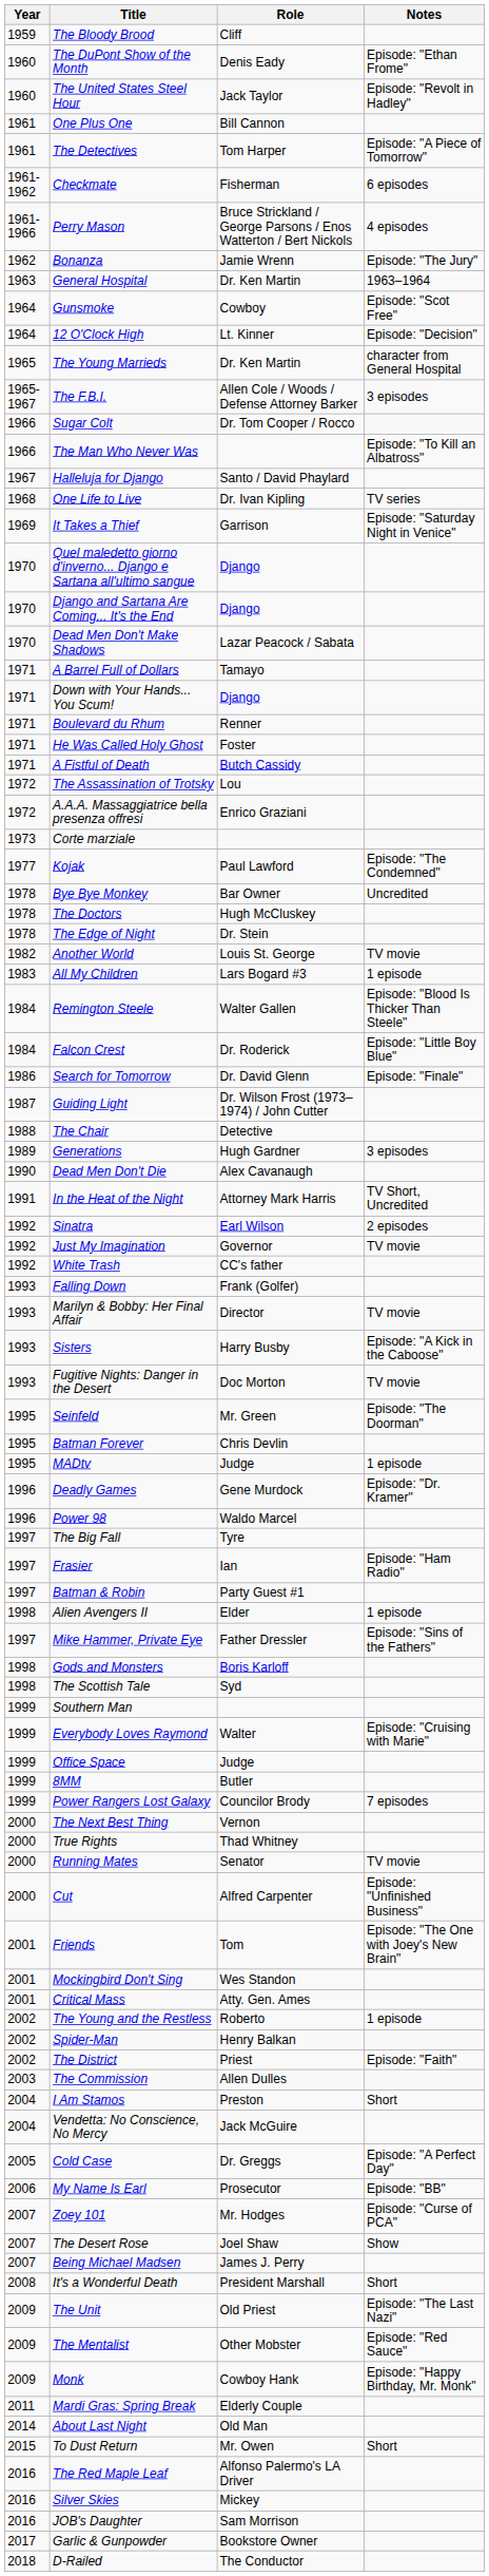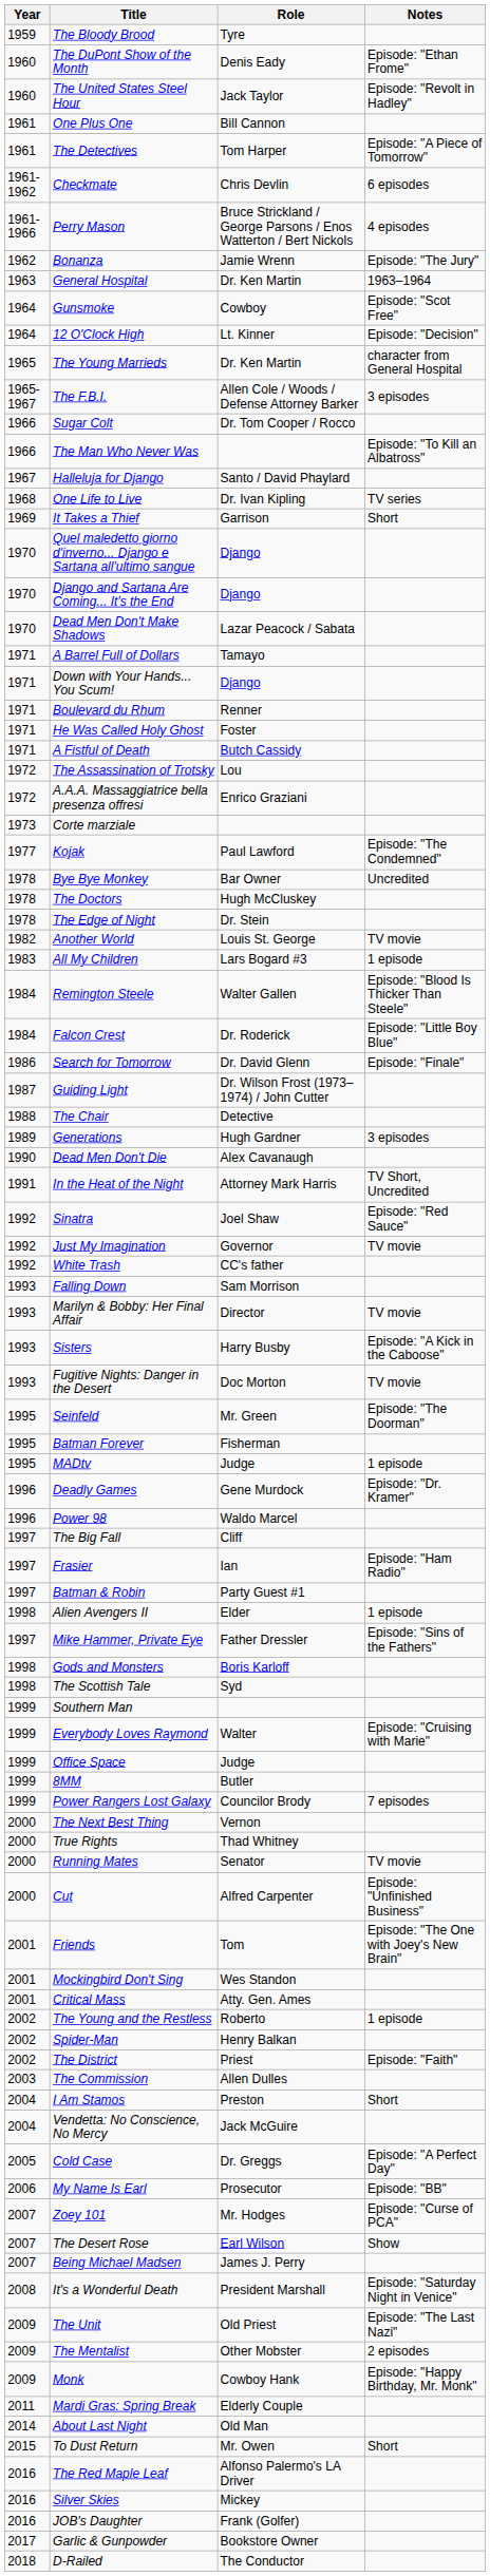 <table class="wikitable">
 <tr>
 <th>Year</th>
 <th>Title</th>
 <th>Role</th>
 <th>Notes</th>
 </tr>
 <tr>
 <td>1959</td>
 <td><em><a href='#'>The Bloody Brood</a></em></td>
-<td>Cliff</td>
+<td>Tyre</td>
 <td></td>
 </tr>
 <tr>
 <td>1960</td>
 <td><em><a href='#'>The DuPont Show of the Month</a></em></td>
 <td>Denis Eady</td>
 <td>Episode: "Ethan Frome"</td>
 </tr>
 <tr>
 <td>1960</td>
 <td><em><a href='#'>The United States Steel Hour</a></em></td>
 <td>Jack Taylor</td>
 <td>Episode: "Revolt in Hadley"</td>
 </tr>
 <tr>
 <td>1961</td>
 <td><em><a href='#'>One Plus One</a></em></td>
 <td>Bill Cannon</td>
 <td></td>
 </tr>
 <tr>
 <td>1961</td>
 <td><em><a href='#'>The Detectives</a></em></td>
 <td>Tom Harper</td>
 <td>Episode: "A Piece of Tomorrow"</td>
 </tr>
 <tr>
 <td>1961-1962</td>
 <td><em><a href='#'>Checkmate</a></em></td>
-<td>Fisherman</td>
+<td>Chris Devlin</td>
 <td>6 episodes</td>
 </tr>
 <tr>
 <td>1961-1966</td>
 <td><em><a href='#'>Perry Mason</a></em></td>
 <td>Bruce Strickland / George Parsons / Enos Watterton / Bert Nickols</td>
 <td>4 episodes</td>
 </tr>
 <tr>
 <td>1962</td>
 <td><em><a href='#'>Bonanza</a></em></td>
 <td>Jamie Wrenn</td>
 <td>Episode: "The Jury"</td>
 </tr>
 <tr>
 <td>1963</td>
 <td><em><a href='#'>General Hospital</a></em></td>
 <td>Dr. Ken Martin</td>
 <td>1963–1964</td>
 </tr>
 <tr>
 <td>1964</td>
 <td><em><a href='#'>Gunsmoke</a></em></td>
 <td>Cowboy</td>
 <td>Episode: "Scot Free"</td>
 </tr>
 <tr>
 <td>1964</td>
 <td><em><a href='#'>12 O'Clock High</a></em></td>
 <td>Lt. Kinner</td>
 <td>Episode: "Decision"</td>
 </tr>
 <tr>
 <td>1965</td>
 <td><em><a href='#'>The Young Marrieds</a></em></td>
 <td>Dr. Ken Martin</td>
 <td>character from General Hospital</td>
 </tr>
 <tr>
 <td>1965-1967</td>
 <td><em><a href='#'>The F.B.I.</a></em></td>
 <td>Allen Cole / Woods / Defense Attorney Barker</td>
 <td>3 episodes</td>
 </tr>
 <tr>
 <td>1966</td>
 <td><em><a href='#'>Sugar Colt</a></em></td>
 <td>Dr. Tom Cooper / Rocco</td>
 <td></td>
 </tr>
 <tr>
 <td>1966</td>
 <td><em><a href='#'>The Man Who Never Was</a></em></td>
 <td></td>
 <td>Episode: "To Kill an Albatross"</td>
 </tr>
 <tr>
 <td>1967</td>
 <td><em><a href='#'>Halleluja for Django</a></em></td>
 <td>Santo / David Phaylard</td>
 <td></td>
 </tr>
 <tr>
 <td>1968</td>
 <td><em><a href='#'>One Life to Live</a></em></td>
 <td>Dr. Ivan Kipling</td>
 <td>TV series</td>
 </tr>
 <tr>
 <td>1969</td>
 <td><em><a href='#'>It Takes a Thief</a></em></td>
 <td>Garrison</td>
-<td>Episode: "Saturday Night in Venice"</td>
+<td>Short</td>
 </tr>
 <tr>
 <td>1970</td>
 <td><em><a href='#'>Quel maledetto giorno d'inverno... Django e Sartana all'ultimo sangue</a></em></td>
 <td><a href='#'>Django</a></td>
 <td></td>
 </tr>
 <tr>
 <td>1970</td>
 <td><em><a href='#'>Django and Sartana Are Coming... It's the End</a></em></td>
 <td><a href='#'>Django</a></td>
 <td></td>
 </tr>
 <tr>
 <td>1970</td>
 <td><em><a href='#'>Dead Men Don't Make Shadows</a></em></td>
 <td>Lazar Peacock / Sabata</td>
 <td></td>
 </tr>
 <tr>
 <td>1971</td>
 <td><em><a href='#'>A Barrel Full of Dollars</a></em></td>
 <td>Tamayo</td>
 <td></td>
 </tr>
 <tr>
 <td>1971</td>
 <td><em>Down with Your Hands... You Scum!</em></td>
 <td><a href='#'>Django</a></td>
 <td></td>
 </tr>
 <tr>
 <td>1971</td>
 <td><em><a href='#'>Boulevard du Rhum</a></em></td>
 <td>Renner</td>
 <td></td>
 </tr>
 <tr>
 <td>1971</td>
 <td><em><a href='#'>He Was Called Holy Ghost</a></em></td>
 <td>Foster</td>
 <td></td>
 </tr>
 <tr>
 <td>1971</td>
 <td><em><a href='#'>A Fistful of Death</a></em></td>
 <td><a href='#'>Butch Cassidy</a></td>
 <td></td>
 </tr>
 <tr>
 <td>1972</td>
 <td><em><a href='#'>The Assassination of Trotsky</a></em></td>
 <td>Lou</td>
 <td></td>
 </tr>
 <tr>
 <td>1972</td>
 <td><em>A.A.A. Massaggiatrice bella presenza offresi</em></td>
 <td>Enrico Graziani</td>
 <td></td>
 </tr>
 <tr>
 <td>1973</td>
 <td><em>Corte marziale</em></td>
 <td></td>
 <td></td>
 </tr>
 <tr>
 <td>1977</td>
 <td><em><a href='#'>Kojak</a></em></td>
 <td>Paul Lawford</td>
 <td>Episode: "The Condemned"</td>
 </tr>
 <tr>
 <td>1978</td>
 <td><em><a href='#'>Bye Bye Monkey</a></em></td>
 <td>Bar Owner</td>
 <td>Uncredited</td>
 </tr>
 <tr>
 <td>1978</td>
 <td><em><a href='#'>The Doctors</a></em></td>
 <td>Hugh McCluskey</td>
 <td></td>
 </tr>
 <tr>
 <td>1978</td>
 <td><em><a href='#'>The Edge of Night</a></em></td>
 <td>Dr. Stein</td>
 <td></td>
 </tr>
 <tr>
 <td>1982</td>
 <td><em><a href='#'>Another World</a></em></td>
 <td>Louis St. George</td>
 <td>TV movie</td>
 </tr>
 <tr>
 <td>1983</td>
 <td><em><a href='#'>All My Children</a></em></td>
 <td>Lars Bogard #3</td>
 <td>1 episode</td>
 </tr>
 <tr>
 <td>1984</td>
 <td><em><a href='#'>Remington Steele</a></em></td>
 <td>Walter Gallen</td>
 <td>Episode: "Blood Is Thicker Than Steele"</td>
 </tr>
 <tr>
 <td>1984</td>
 <td><em><a href='#'>Falcon Crest</a></em></td>
 <td>Dr. Roderick</td>
 <td>Episode: "Little Boy Blue"</td>
 </tr>
 <tr>
 <td>1986</td>
 <td><em><a href='#'>Search for Tomorrow</a></em></td>
 <td>Dr. David Glenn</td>
 <td>Episode: "Finale"</td>
 </tr>
 <tr>
 <td>1987</td>
 <td><em><a href='#'>Guiding Light</a></em></td>
 <td>Dr. Wilson Frost (1973–1974) / John Cutter</td>
 <td></td>
 </tr>
 <tr>
 <td>1988</td>
 <td><em><a href='#'>The Chair</a></em></td>
 <td>Detective</td>
 <td></td>
 </tr>
 <tr>
 <td>1989</td>
 <td><em><a href='#'>Generations</a></em></td>
 <td>Hugh Gardner</td>
 <td>3 episodes</td>
 </tr>
 <tr>
 <td>1990</td>
 <td><em><a href='#'>Dead Men Don't Die</a></em></td>
 <td>Alex Cavanaugh</td>
 <td></td>
 </tr>
 <tr>
 <td>1991</td>
 <td><em><a href='#'>In the Heat of the Night</a></em></td>
 <td>Attorney Mark Harris</td>
 <td>TV Short, Uncredited</td>
 </tr>
 <tr>
 <td>1992</td>
 <td><em><a href='#'>Sinatra</a></em></td>
-<td><a href='#'>Earl Wilson</a></td>
-<td>2 episodes</td>
+<td>Joel Shaw</td>
+<td>Episode: "Red Sauce"</td>
 </tr>
 <tr>
 <td>1992</td>
 <td><em><a href='#'>Just My Imagination</a></em></td>
 <td>Governor</td>
 <td>TV movie</td>
 </tr>
 <tr>
 <td>1992</td>
 <td><em><a href='#'>White Trash</a></em></td>
 <td>CC's father</td>
 <td></td>
 </tr>
 <tr>
 <td>1993</td>
 <td><em><a href='#'>Falling Down</a></em></td>
-<td>Frank (Golfer)</td>
+<td>Sam Morrison</td>
 <td></td>
 </tr>
 <tr>
 <td>1993</td>
 <td><em>Marilyn & Bobby: Her Final Affair</em></td>
 <td>Director</td>
 <td>TV movie</td>
 </tr>
 <tr>
 <td>1993</td>
 <td><em><a href='#'>Sisters</a></em></td>
 <td>Harry Busby</td>
 <td>Episode: "A Kick in the Caboose"</td>
 </tr>
 <tr>
 <td>1993</td>
 <td><em>Fugitive Nights: Danger in the Desert</em></td>
 <td>Doc Morton</td>
 <td>TV movie</td>
 </tr>
 <tr>
 <td>1995</td>
 <td><em><a href='#'>Seinfeld</a></em></td>
 <td>Mr. Green</td>
 <td>Episode: "The Doorman"</td>
 </tr>
 <tr>
 <td>1995</td>
 <td><em><a href='#'>Batman Forever</a></em></td>
-<td>Chris Devlin</td>
+<td>Fisherman</td>
 <td></td>
 </tr>
 <tr>
 <td>1995</td>
 <td><em><a href='#'>MADtv</a></em></td>
 <td>Judge</td>
 <td>1 episode</td>
 </tr>
 <tr>
 <td>1996</td>
 <td><em><a href='#'>Deadly Games</a></em></td>
 <td>Gene Murdock</td>
 <td>Episode: "Dr. Kramer"</td>
 </tr>
 <tr>
 <td>1996</td>
 <td><em><a href='#'>Power 98</a></em></td>
 <td>Waldo Marcel</td>
 <td></td>
 </tr>
 <tr>
 <td>1997</td>
 <td><em>The Big Fall</em></td>
-<td>Tyre</td>
+<td>Cliff</td>
 <td></td>
 </tr>
 <tr>
 <td>1997</td>
 <td><em><a href='#'>Frasier</a></em></td>
 <td>Ian</td>
 <td>Episode: "Ham Radio"</td>
 </tr>
 <tr>
 <td>1997</td>
 <td><em><a href='#'>Batman & Robin</a></em></td>
 <td>Party Guest #1</td>
 <td></td>
 </tr>
 <tr>
 <td>1998</td>
 <td><em>Alien Avengers II</em></td>
 <td>Elder</td>
 <td>1 episode</td>
 </tr>
 <tr>
 <td>1997</td>
 <td><em><a href='#'>Mike Hammer, Private Eye</a></em></td>
 <td>Father Dressler</td>
 <td>Episode: "Sins of the Fathers"</td>
 </tr>
 <tr>
 <td>1998</td>
 <td><em><a href='#'>Gods and Monsters</a></em></td>
 <td><a href='#'>Boris Karloff</a></td>
 <td></td>
 </tr>
 <tr>
 <td>1998</td>
 <td><em>The Scottish Tale</em></td>
 <td>Syd</td>
 <td></td>
 </tr>
 <tr>
 <td>1999</td>
 <td><em>Southern Man</em></td>
 <td></td>
 <td></td>
 </tr>
 <tr>
 <td>1999</td>
 <td><em><a href='#'>Everybody Loves Raymond</a></em></td>
 <td>Walter</td>
 <td>Episode: "Cruising with Marie"</td>
 </tr>
 <tr>
 <td>1999</td>
 <td><em><a href='#'>Office Space</a></em></td>
 <td>Judge</td>
 <td></td>
 </tr>
 <tr>
 <td>1999</td>
 <td><em><a href='#'>8MM</a></em></td>
 <td>Butler</td>
 <td></td>
 </tr>
 <tr>
 <td>1999</td>
 <td><em><a href='#'>Power Rangers Lost Galaxy</a></em></td>
 <td>Councilor Brody</td>
 <td>7 episodes</td>
 </tr>
 <tr>
 <td>2000</td>
 <td><em><a href='#'>The Next Best Thing</a></em></td>
 <td>Vernon</td>
 <td></td>
 </tr>
 <tr>
 <td>2000</td>
 <td><em>True Rights</em></td>
 <td>Thad Whitney</td>
 <td></td>
 </tr>
 <tr>
 <td>2000</td>
 <td><em><a href='#'>Running Mates</a></em></td>
 <td>Senator</td>
 <td>TV movie</td>
 </tr>
 <tr>
 <td>2000</td>
 <td><em><a href='#'>Cut</a></em></td>
 <td>Alfred Carpenter</td>
 <td>Episode: "Unfinished Business"</td>
 </tr>
 <tr>
 <td>2001</td>
 <td><em><a href='#'>Friends</a></em></td>
 <td>Tom</td>
 <td>Episode: "The One with Joey's New Brain"</td>
 </tr>
 <tr>
 <td>2001</td>
 <td><em><a href='#'>Mockingbird Don't Sing</a></em></td>
 <td>Wes Standon</td>
 <td></td>
 </tr>
 <tr>
 <td>2001</td>
 <td><em><a href='#'>Critical Mass</a></em></td>
 <td>Atty. Gen. Ames</td>
 <td></td>
 </tr>
 <tr>
 <td>2002</td>
 <td><em><a href='#'>The Young and the Restless</a></em></td>
 <td>Roberto</td>
 <td>1 episode</td>
 </tr>
 <tr>
 <td>2002</td>
 <td><em><a href='#'>Spider-Man</a></em></td>
 <td>Henry Balkan</td>
 <td></td>
 </tr>
 <tr>
 <td>2002</td>
 <td><em><a href='#'>The District</a></em></td>
 <td>Priest</td>
 <td>Episode: "Faith"</td>
 </tr>
 <tr>
 <td>2003</td>
 <td><em><a href='#'>The Commission</a></em></td>
 <td>Allen Dulles</td>
 <td></td>
 </tr>
 <tr>
 <td>2004</td>
 <td><em><a href='#'>I Am Stamos</a></em></td>
 <td>Preston</td>
 <td>Short</td>
 </tr>
 <tr>
 <td>2004</td>
 <td><em>Vendetta: No Conscience, No Mercy</em></td>
 <td>Jack McGuire</td>
 <td></td>
 </tr>
 <tr>
 <td>2005</td>
 <td><em><a href='#'>Cold Case</a></em></td>
 <td>Dr. Greggs</td>
 <td>Episode: "A Perfect Day"</td>
 </tr>
 <tr>
 <td>2006</td>
 <td><em><a href='#'>My Name Is Earl</a></em></td>
 <td>Prosecutor</td>
 <td>Episode: "BB"</td>
 </tr>
 <tr>
 <td>2007</td>
 <td><em><a href='#'>Zoey 101</a></em></td>
 <td>Mr. Hodges</td>
 <td>Episode: "Curse of PCA"</td>
 </tr>
 <tr>
 <td>2007</td>
 <td><em>The Desert Rose</em></td>
-<td>Joel Shaw</td>
+<td><a href='#'>Earl Wilson</a></td>
 <td>Show</td>
 </tr>
 <tr>
 <td>2007</td>
 <td><em><a href='#'>Being Michael Madsen</a></em></td>
 <td>James J. Perry</td>
 <td></td>
 </tr>
 <tr>
 <td>2008</td>
 <td><em>It's a Wonderful Death</em></td>
 <td>President Marshall</td>
-<td>Short</td>
+<td>Episode: "Saturday Night in Venice"</td>
 </tr>
 <tr>
 <td>2009</td>
 <td><em><a href='#'>The Unit</a></em></td>
 <td>Old Priest</td>
 <td>Episode: "The Last Nazi"</td>
 </tr>
 <tr>
 <td>2009</td>
 <td><em><a href='#'>The Mentalist</a></em></td>
 <td>Other Mobster</td>
-<td>Episode: "Red Sauce"</td>
+<td>2 episodes</td>
 </tr>
 <tr>
 <td>2009</td>
 <td><em><a href='#'>Monk</a></em></td>
 <td>Cowboy Hank</td>
 <td>Episode: "Happy Birthday, Mr. Monk"</td>
 </tr>
 <tr>
 <td>2011</td>
 <td><em><a href='#'>Mardi Gras: Spring Break</a></em></td>
 <td>Elderly Couple</td>
 <td></td>
 </tr>
 <tr>
 <td>2014</td>
 <td><em><a href='#'>About Last Night</a></em></td>
 <td>Old Man</td>
 <td></td>
 </tr>
 <tr>
 <td>2015</td>
 <td><em>To Dust Return</em></td>
 <td>Mr. Owen</td>
 <td>Short</td>
 </tr>
 <tr>
 <td>2016</td>
 <td><em><a href='#'>The Red Maple Leaf</a></em></td>
 <td>Alfonso Palermo's LA Driver</td>
 <td></td>
 </tr>
 <tr>
 <td>2016</td>
 <td><em><a href='#'>Silver Skies</a></em></td>
 <td>Mickey</td>
 <td></td>
 </tr>
 <tr>
 <td>2016</td>
 <td><em>JOB's Daughter</em></td>
-<td>Sam Morrison</td>
+<td>Frank (Golfer)</td>
 <td></td>
 </tr>
 <tr>
 <td>2017</td>
 <td><em>Garlic & Gunpowder</em></td>
 <td>Bookstore Owner</td>
 <td></td>
 </tr>
 <tr>
 <td>2018</td>
 <td><em>D-Railed</em></td>
 <td>The Conductor</td>
 <td></td>
 </tr>
 </table>
